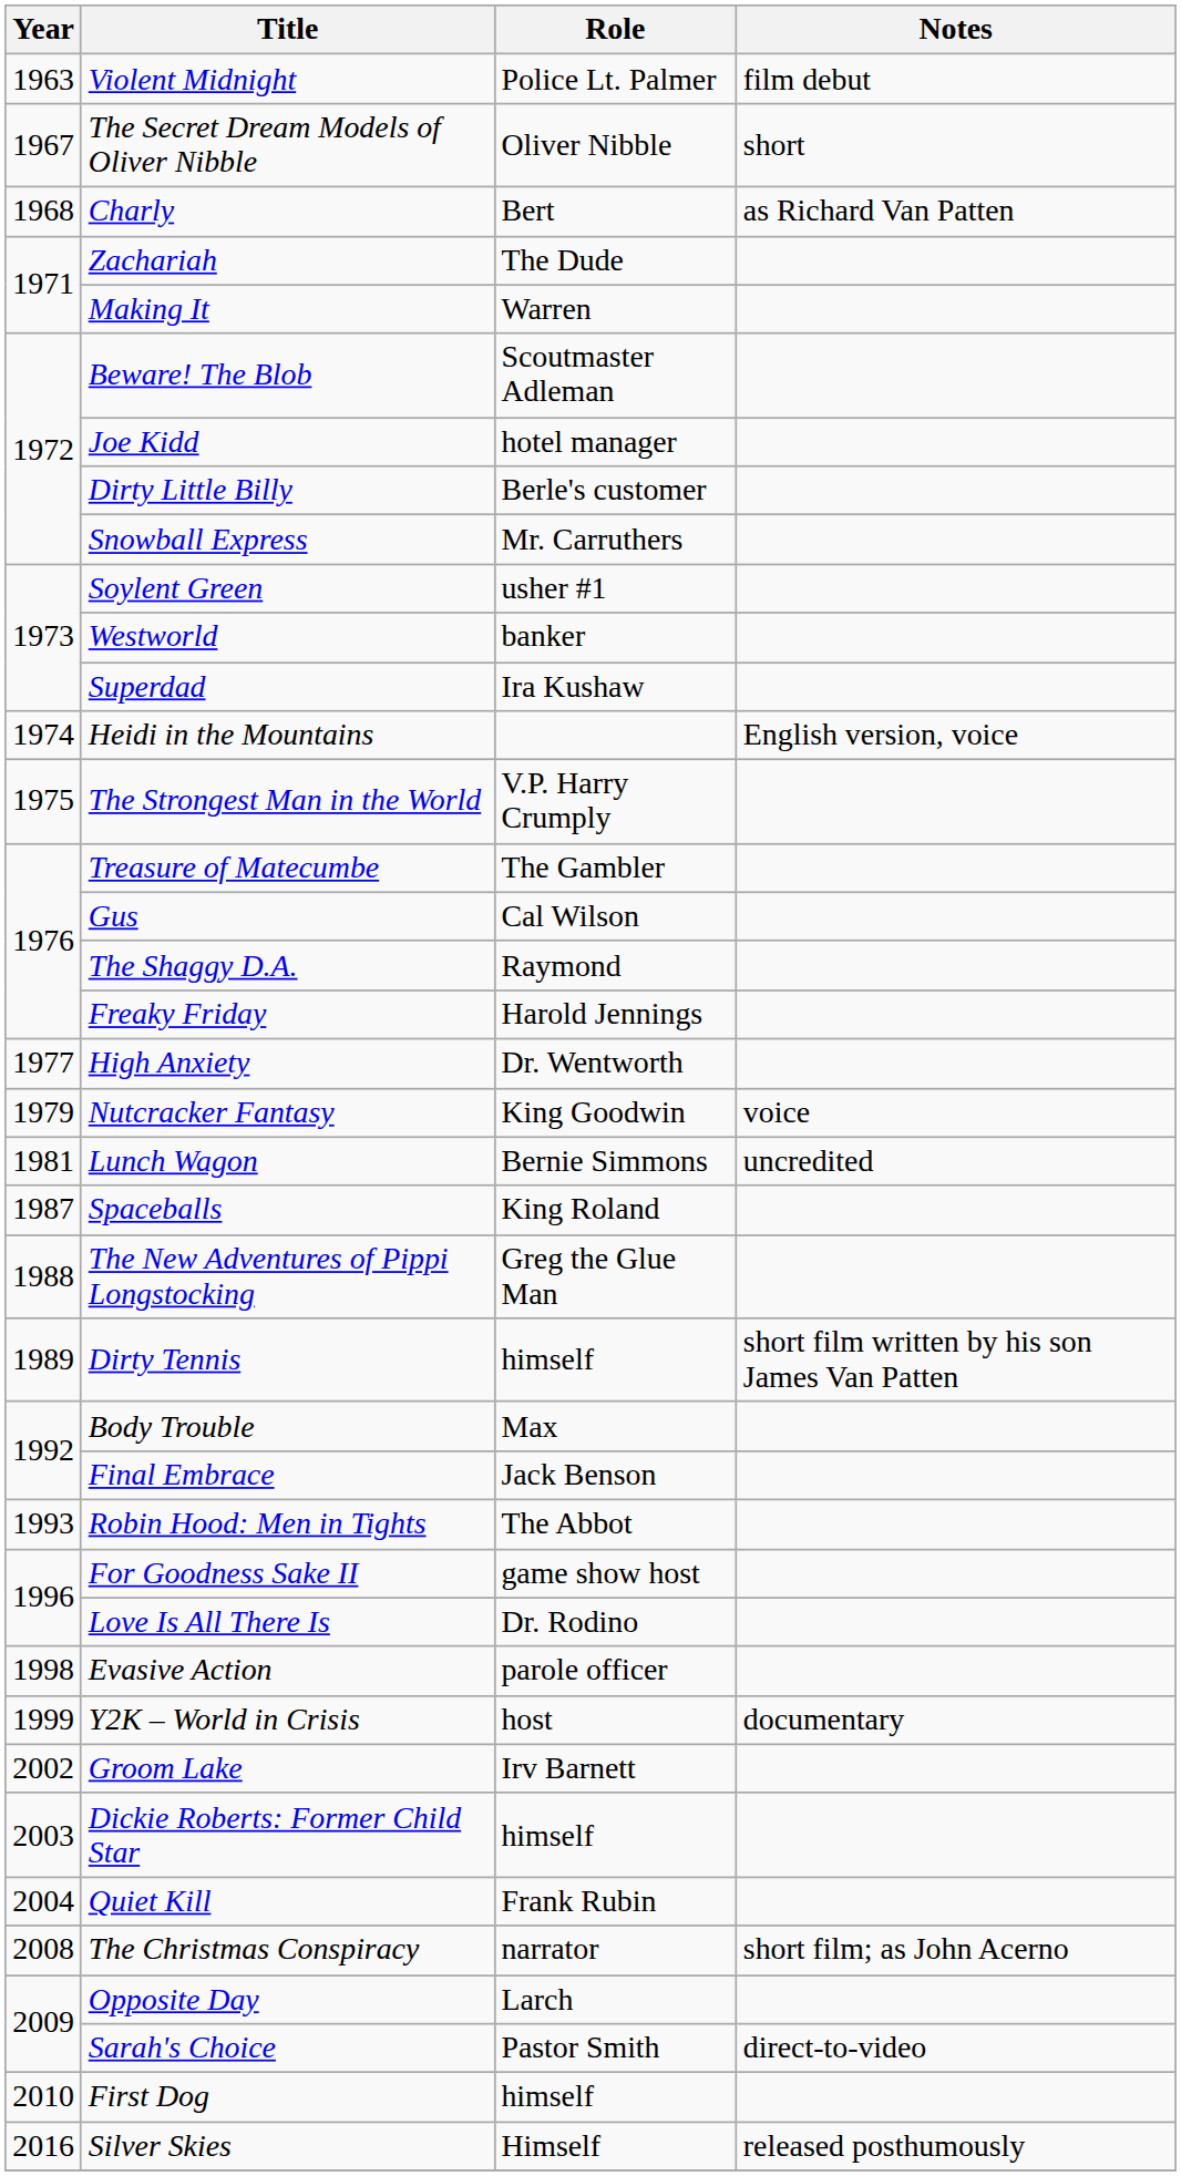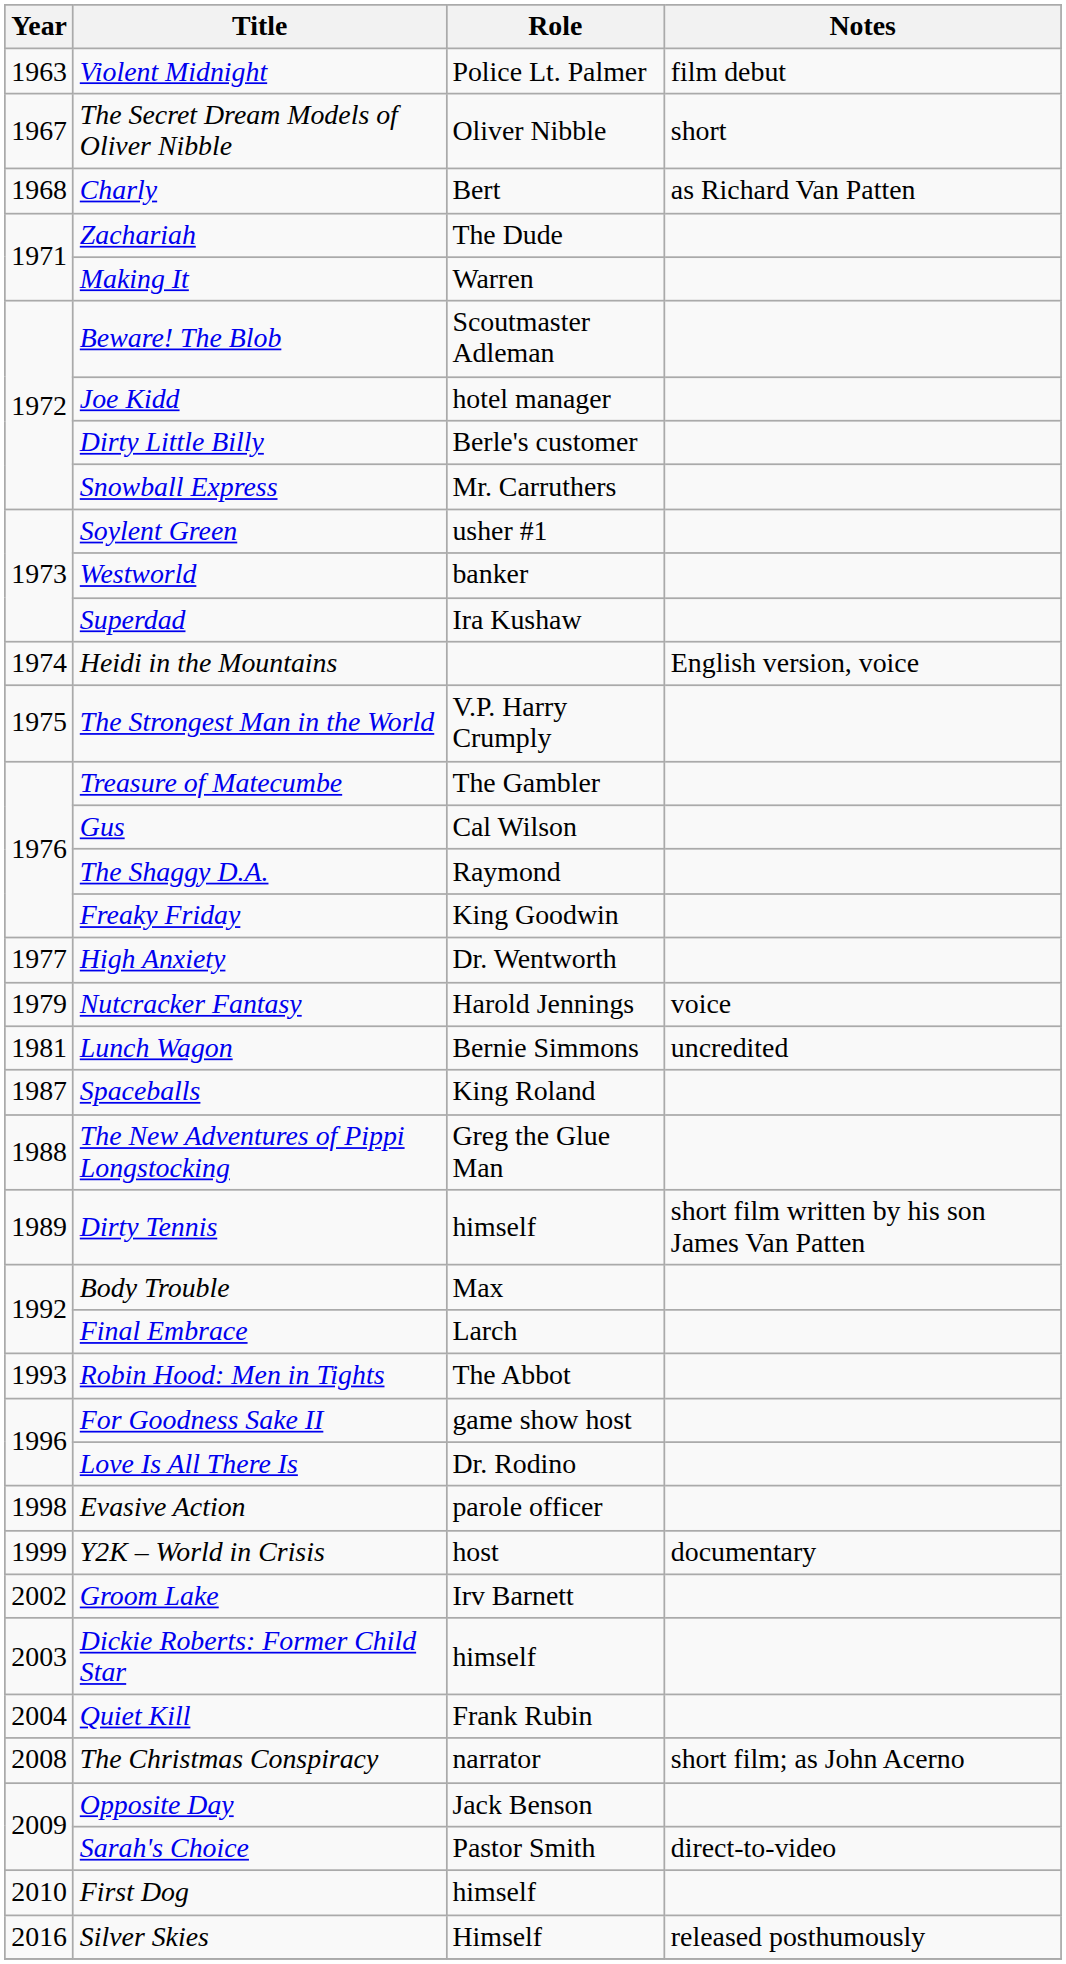 <table class="wikitable sortable">
 <tr>
 <th>Year</th>
 <th>Title</th>
 <th>Role</th>
 <th class="unsortable">Notes</th>
 </tr>
 <tr>
 <td>1963</td>
 <td><em><a href='#'>Violent Midnight</a></em></td>
 <td>Police Lt. Palmer</td>
 <td>film debut</td>
 </tr>
 <tr>
 <td>1967</td>
 <td><em>The Secret Dream Models of Oliver Nibble</em></td>
 <td>Oliver Nibble</td>
 <td>short</td>
 </tr>
 <tr>
 <td>1968</td>
 <td><em><a href='#'>Charly</a></em></td>
 <td>Bert</td>
 <td>as Richard Van Patten</td>
 </tr>
 <tr>
 <td rowspan=2>1971</td>
 <td><em><a href='#'>Zachariah</a></em></td>
 <td>The Dude</td>
 <td></td>
 </tr>
 <tr>
 <td><em><a href='#'>Making It</a></em></td>
 <td>Warren</td>
 <td></td>
 </tr>
 <tr>
 <td rowspan=4>1972</td>
 <td><em><a href='#'>Beware! The Blob</a></em></td>
 <td>Scoutmaster Adleman</td>
 <td></td>
 </tr>
 <tr>
 <td><em><a href='#'>Joe Kidd</a></em></td>
 <td>hotel manager</td>
 <td></td>
 </tr>
 <tr>
 <td><em><a href='#'>Dirty Little Billy</a></em></td>
 <td>Berle's customer</td>
 <td></td>
 </tr>
 <tr>
 <td><em><a href='#'>Snowball Express</a></em></td>
 <td>Mr. Carruthers</td>
 <td></td>
 </tr>
 <tr>
 <td rowspan=3>1973</td>
 <td><em><a href='#'>Soylent Green</a></em></td>
 <td>usher #1</td>
 <td></td>
 </tr>
 <tr>
 <td><em><a href='#'>Westworld</a></em></td>
 <td>banker</td>
 <td></td>
 </tr>
 <tr>
 <td><em><a href='#'>Superdad</a></em></td>
 <td>Ira Kushaw</td>
 <td></td>
 </tr>
 <tr>
 <td>1974</td>
 <td><em>Heidi in the Mountains</em></td>
 <td></td>
 <td>English version, voice</td>
 </tr>
 <tr>
 <td>1975</td>
 <td><em><a href='#'>The Strongest Man in the World</a></em></td>
 <td>V.P. Harry Crumply</td>
 <td></td>
 </tr>
 <tr>
 <td rowspan=4>1976</td>
 <td><em><a href='#'>Treasure of Matecumbe</a></em></td>
 <td>The Gambler</td>
 <td></td>
 </tr>
 <tr>
 <td><em><a href='#'>Gus</a></em></td>
 <td>Cal Wilson</td>
 <td></td>
 </tr>
 <tr>
 <td><em><a href='#'>The Shaggy D.A.</a></em></td>
 <td>Raymond</td>
 <td></td>
 </tr>
 <tr>
 <td><em><a href='#'>Freaky Friday</a></em></td>
-<td>Harold Jennings</td>
+<td>King Goodwin</td>
 <td></td>
 </tr>
 <tr>
 <td>1977</td>
 <td><em><a href='#'>High Anxiety</a></em></td>
 <td>Dr. Wentworth</td>
 <td></td>
 </tr>
 <tr>
 <td>1979</td>
 <td><em><a href='#'>Nutcracker Fantasy</a></em></td>
-<td>King Goodwin</td>
+<td>Harold Jennings</td>
 <td>voice</td>
 </tr>
 <tr>
 <td>1981</td>
 <td><em><a href='#'>Lunch Wagon</a></em></td>
 <td>Bernie Simmons</td>
 <td>uncredited</td>
 </tr>
 <tr>
 <td>1987</td>
 <td><em><a href='#'>Spaceballs</a></em></td>
 <td>King Roland</td>
 <td></td>
 </tr>
 <tr>
 <td rowspan=1>1988</td>
 <td><em><a href='#'>The New Adventures of Pippi Longstocking</a></em></td>
 <td>Greg the Glue Man</td>
 <td></td>
 </tr>
 <tr>
 <td>1989</td>
 <td><em><a href='#'>Dirty Tennis</a></em></td>
 <td>himself</td>
 <td>short film written by his son James Van Patten</td>
 </tr>
 <tr>
 <td rowspan=2>1992</td>
 <td><em>Body Trouble</em></td>
 <td>Max</td>
 <td></td>
 </tr>
 <tr>
 <td><em><a href='#'>Final Embrace</a></em></td>
-<td>Jack Benson</td>
+<td>Larch</td>
 <td></td>
 </tr>
 <tr>
 <td>1993</td>
 <td><em><a href='#'>Robin Hood: Men in Tights</a></em></td>
 <td>The Abbot</td>
 <td></td>
 </tr>
 <tr>
 <td rowspan=2>1996</td>
 <td><em><a href='#'>For Goodness Sake II</a></em></td>
 <td>game show host</td>
 <td></td>
 </tr>
 <tr>
 <td><em><a href='#'>Love Is All There Is</a></em></td>
 <td>Dr. Rodino</td>
 <td></td>
 </tr>
 <tr>
 <td>1998</td>
 <td><em>Evasive Action</em></td>
 <td>parole officer</td>
 <td></td>
 </tr>
 <tr>
 <td>1999</td>
 <td><em>Y2K – World in Crisis</em></td>
 <td>host</td>
 <td>documentary</td>
 </tr>
 <tr>
 <td>2002</td>
 <td><em><a href='#'>Groom Lake</a></em></td>
 <td>Irv Barnett</td>
 <td></td>
 </tr>
 <tr>
 <td>2003</td>
 <td><em><a href='#'>Dickie Roberts: Former Child Star</a></em></td>
 <td>himself</td>
 <td></td>
 </tr>
 <tr>
 <td>2004</td>
 <td><em><a href='#'>Quiet Kill</a></em></td>
 <td>Frank Rubin</td>
 <td></td>
 </tr>
 <tr>
 <td>2008</td>
 <td><em>The Christmas Conspiracy</em></td>
 <td>narrator</td>
 <td>short film; as John Acerno</td>
 </tr>
 <tr>
 <td rowspan=2>2009</td>
 <td><em><a href='#'>Opposite Day</a></em></td>
-<td>Larch</td>
+<td>Jack Benson</td>
 <td></td>
 </tr>
 <tr>
 <td><em><a href='#'>Sarah's Choice</a></em></td>
 <td>Pastor Smith</td>
 <td>direct-to-video</td>
 </tr>
 <tr>
 <td>2010</td>
 <td><em>First Dog</em></td>
 <td>himself</td>
 <td></td>
 </tr>
 <tr>
 <td>2016</td>
 <td><em>Silver Skies</em></td>
 <td>Himself</td>
 <td>released posthumously</td>
 </tr>
 <tr>
 </tr>
 </table>
